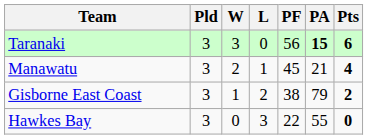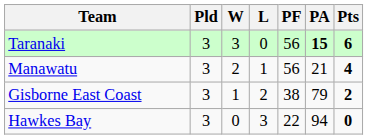 <table class="wikitable" style="text-align:center;">
 <tr>
 <th width=175>Team</th>
 <th width=20 abbr="Played">Pld</th>
 <th width=20 abbr="Won">W</th>
 <th width=20 abbr="Lost">L</th>
 <th width=20 abbr="Points for">PF</th>
 <th width=20 abbr="Points against">PA</th>
 <th width=20 abbr="Points">Pts</th>
 </tr>
 <tr style="background: #ccffcc;">
 <td style="text-align:left;"><a href='#'>Taranaki</a></td>
 <td>3</td>
 <td>3</td>
 <td>0</td>
 <td>56</td>
 <td><strong>15</strong></td>
 <td><strong>6</strong></td>
 </tr>
 <tr>
 <td style="text-align:left;"><a href='#'>Manawatu</a></td>
 <td>3</td>
 <td>2</td>
 <td>1</td>
-<td>45</td>
+<td>56</td>
 <td>21</td>
 <td><strong>4</strong></td>
 </tr>
 <tr>
 <td style="text-align:left;"><a href='#'>Gisborne East Coast</a></td>
 <td>3</td>
 <td>1</td>
 <td>2</td>
 <td>38</td>
 <td>79</td>
 <td><strong>2</strong></td>
 </tr>
 <tr>
 <td style="text-align:left;"><a href='#'>Hawkes Bay</a></td>
 <td>3</td>
 <td>0</td>
 <td>3</td>
 <td>22</td>
-<td>55</td>
+<td>94</td>
 <td><strong>0</strong></td>
 </tr>
 </table>
